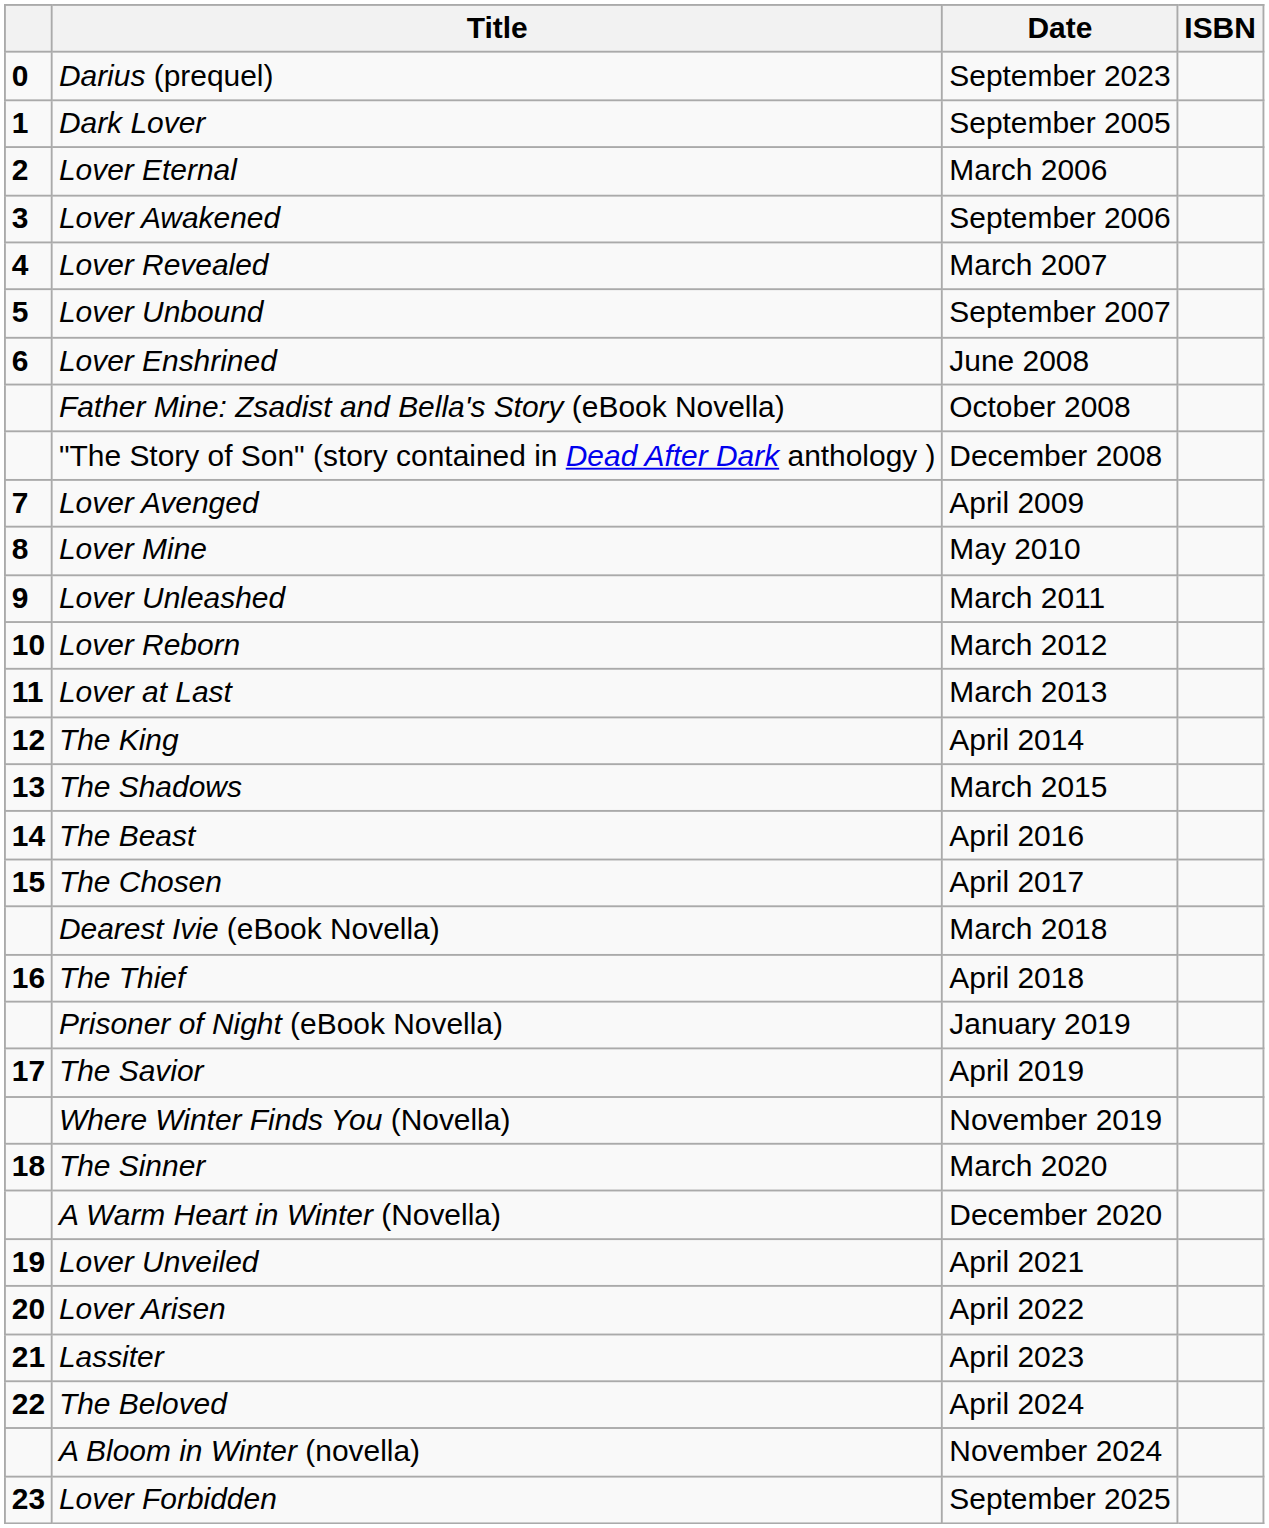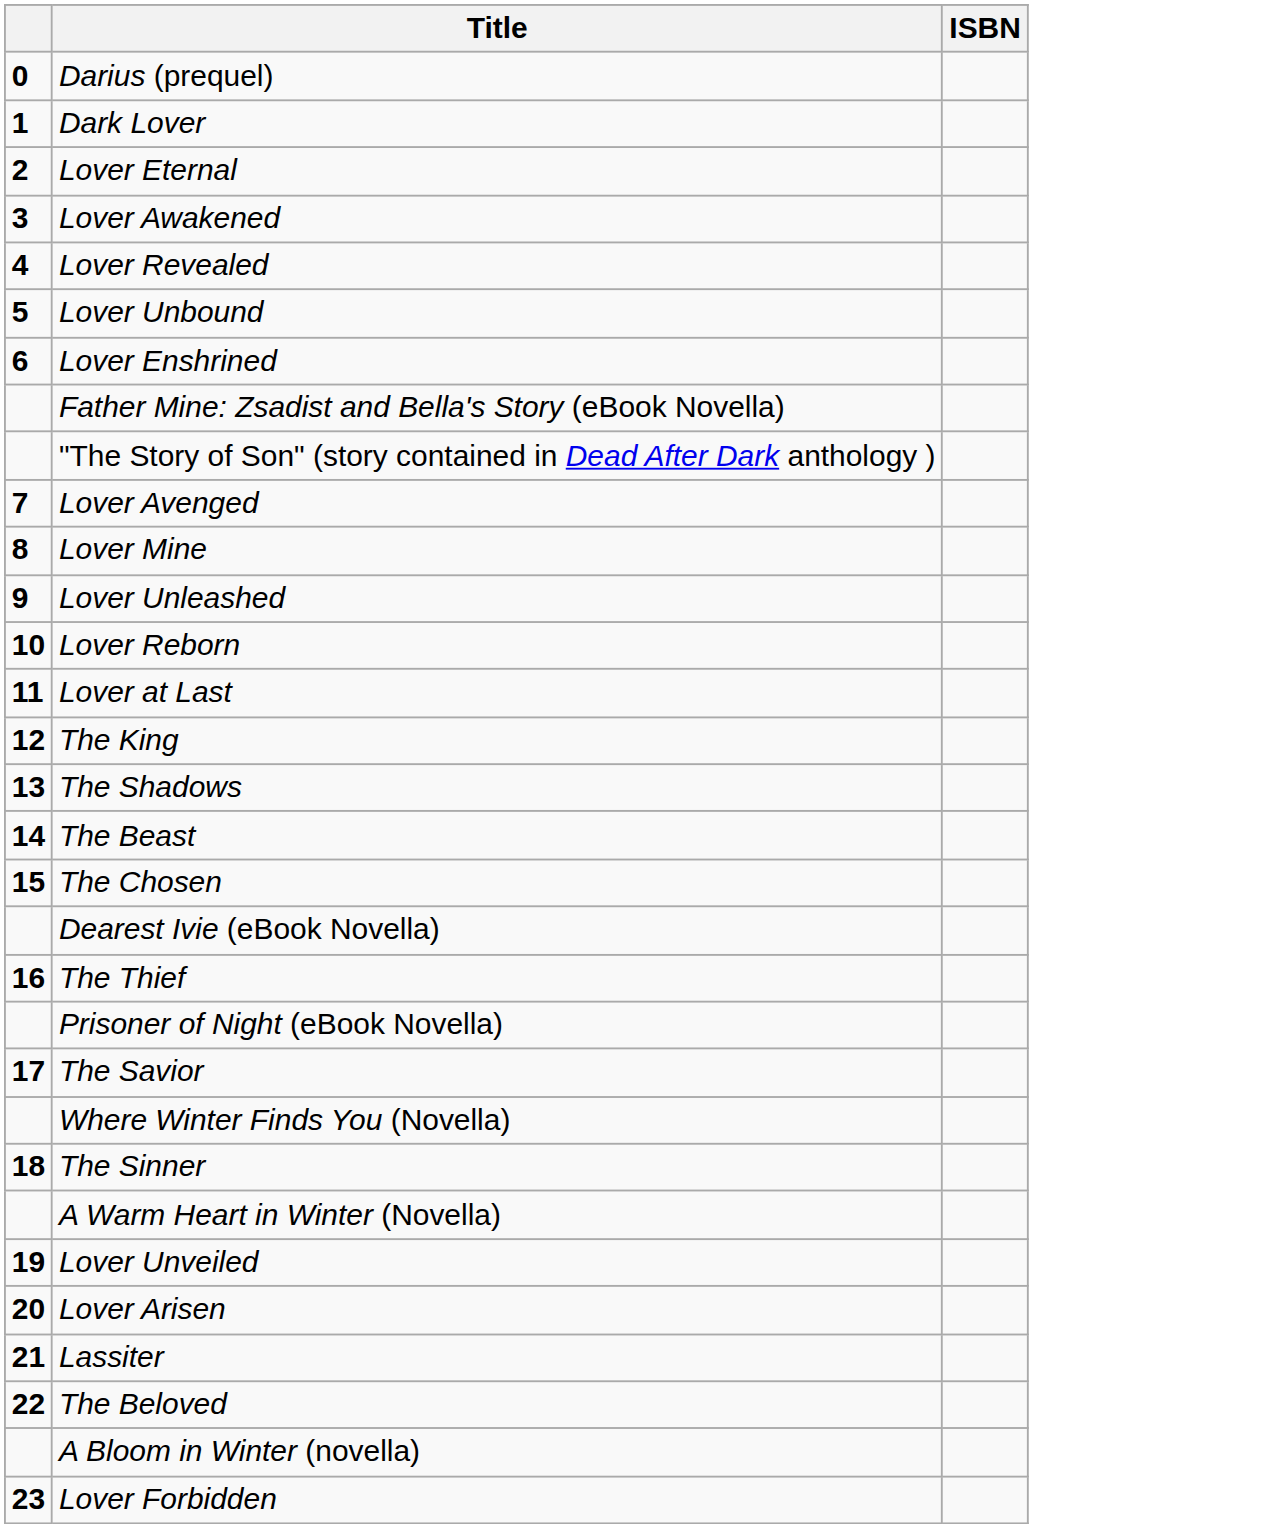 <table class="wikitable">
 <tr>
 <th></th>
 <th>Title</th>
-<th>Date</th>
 <th>ISBN</th>
 </tr>
 <tr>
 <td><strong>0</strong></td>
 <td><em>Darius</em> (prequel)</td>
-<td>September 2023</td>
 <td></td>
 </tr>
 <tr>
 <td><strong>1</strong></td>
 <td><em>Dark Lover</em></td>
-<td>September 2005</td>
 <td></td>
 </tr>
 <tr>
 <td><strong>2</strong></td>
 <td><em>Lover Eternal</em></td>
-<td>March 2006</td>
 <td></td>
 </tr>
 <tr>
 <td><strong>3</strong></td>
 <td><em>Lover Awakened</em></td>
-<td>September 2006</td>
 <td></td>
 </tr>
 <tr>
 <td><strong>4</strong></td>
 <td><em>Lover Revealed</em></td>
-<td>March 2007</td>
 <td></td>
 </tr>
 <tr>
 <td><strong>5</strong></td>
 <td><em>Lover Unbound</em></td>
-<td>September 2007</td>
 <td></td>
 </tr>
 <tr>
 <td><strong>6</strong></td>
 <td><em>Lover Enshrined</em></td>
-<td>June 2008</td>
 <td></td>
 </tr>
 <tr>
 <td></td>
 <td><em>Father Mine: Zsadist and Bella's Story</em> (eBook Novella)</td>
-<td>October 2008</td>
 <td></td>
 </tr>
 <tr>
 <td></td>
 <td>"The Story of Son" (story contained in <a href='#'><em>Dead After Dark</em></a> anthology )</td>
-<td>December 2008</td>
 <td></td>
 </tr>
 <tr>
 <td><strong>7</strong></td>
 <td><em>Lover Avenged</em></td>
-<td>April 2009</td>
 <td></td>
 </tr>
 <tr>
 <td><strong>8</strong></td>
 <td><em>Lover Mine</em></td>
-<td>May 2010</td>
 <td></td>
 </tr>
 <tr>
 <td><strong>9</strong></td>
 <td><em>Lover Unleashed</em></td>
-<td>March 2011</td>
 <td></td>
 </tr>
 <tr>
 <td><strong>10</strong></td>
 <td><em>Lover Reborn</em></td>
-<td>March 2012</td>
 <td></td>
 </tr>
 <tr>
 <td><strong>11</strong></td>
 <td><em>Lover at Last</em></td>
-<td>March 2013</td>
 <td></td>
 </tr>
 <tr>
 <td><strong>12</strong></td>
 <td><em>The King</em></td>
-<td>April 2014</td>
 <td></td>
 </tr>
 <tr>
 <td><strong>13</strong></td>
 <td><em>The Shadows</em></td>
-<td>March 2015</td>
 <td></td>
 </tr>
 <tr>
 <td><strong>14</strong></td>
 <td><em>The Beast</em></td>
-<td>April 2016</td>
 <td></td>
 </tr>
 <tr>
 <td><strong>15</strong></td>
 <td><em>The Chosen</em></td>
-<td>April 2017</td>
 <td></td>
 </tr>
 <tr>
 <td></td>
 <td><em>Dearest Ivie</em> (eBook Novella)</td>
-<td>March 2018</td>
 <td></td>
 </tr>
 <tr>
 <td><strong>16</strong></td>
 <td><em>The Thief</em></td>
-<td>April 2018</td>
 <td></td>
 </tr>
 <tr>
 <td></td>
 <td><em>Prisoner of Night</em> (eBook Novella)</td>
-<td>January 2019</td>
 <td></td>
 </tr>
 <tr>
 <td><strong>17</strong></td>
 <td><em>The Savior</em></td>
-<td>April 2019</td>
 <td></td>
 </tr>
 <tr>
 <td></td>
 <td><em>Where Winter Finds You</em> (Novella)</td>
-<td>November 2019</td>
 <td></td>
 </tr>
 <tr>
 <td><strong>18</strong></td>
 <td><em>The Sinner</em></td>
-<td>March 2020</td>
 <td></td>
 </tr>
 <tr>
 <td></td>
 <td><em>A Warm Heart in Winter</em> (Novella)</td>
-<td>December 2020</td>
 <td></td>
 </tr>
 <tr>
 <td><strong>19</strong></td>
 <td><em>Lover Unveiled</em></td>
-<td>April 2021</td>
 <td></td>
 </tr>
 <tr>
 <td><strong>20</strong></td>
 <td><em>Lover Arisen</em></td>
-<td>April 2022</td>
 <td></td>
 </tr>
 <tr>
 <td><strong>21</strong></td>
 <td><em>Lassiter</em></td>
-<td>April 2023</td>
 <td></td>
 </tr>
 <tr>
 <td><strong>22</strong></td>
 <td><em>The Beloved</em></td>
-<td>April 2024</td>
 <td></td>
 </tr>
 <tr>
 <td></td>
 <td><em>A Bloom in Winter</em> (novella)</td>
-<td>November 2024</td>
 <td></td>
 </tr>
 <tr>
 <td><strong>23</strong></td>
 <td><em>Lover Forbidden</em></td>
-<td>September 2025</td>
 <td></td>
 </tr>
 </table>
